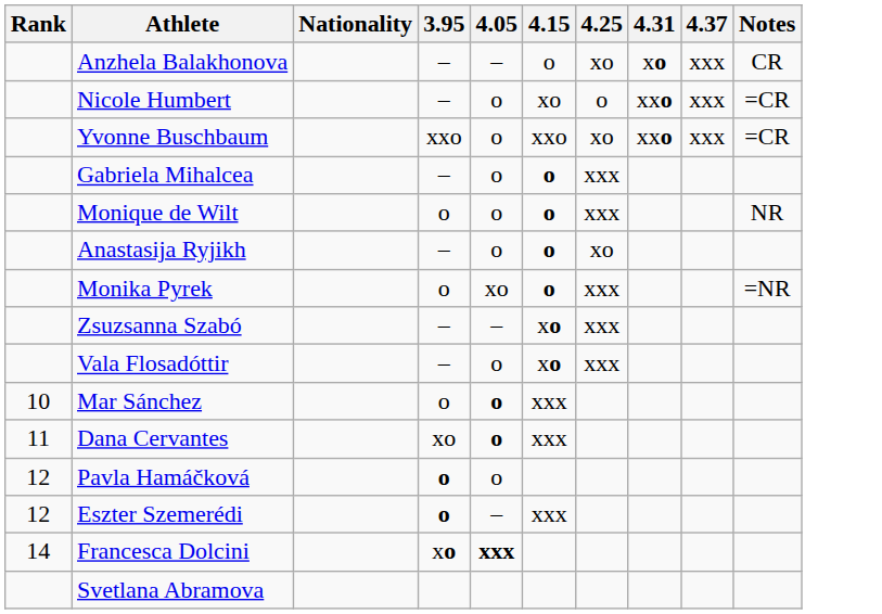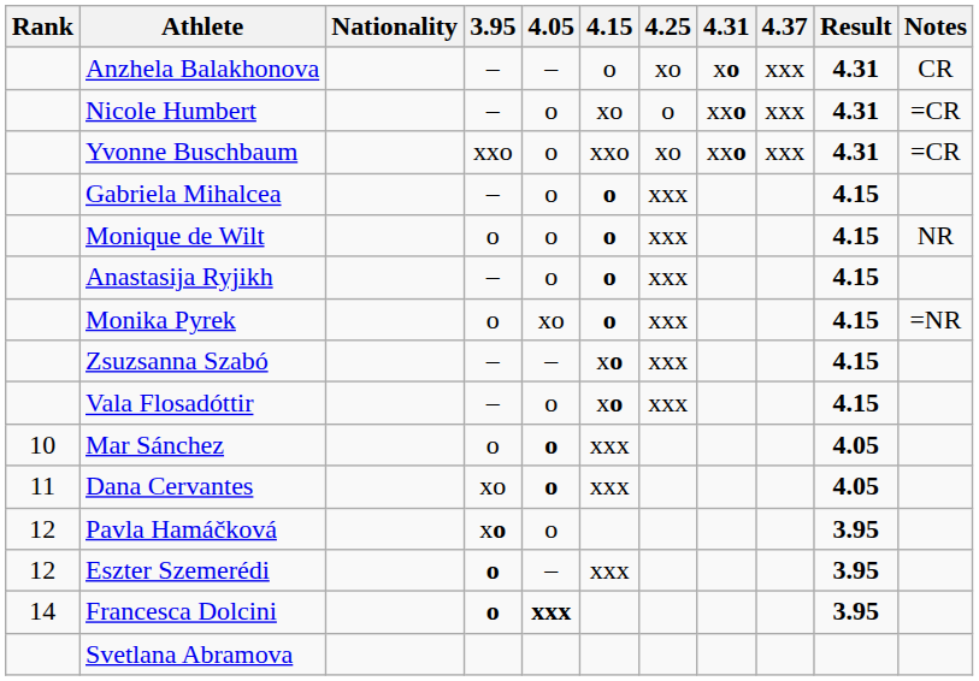 <table class="wikitable sortable" style="text-align:center">
 <tr>
 <th>Rank</th>
 <th>Athlete</th>
 <th>Nationality</th>
 <th>3.95</th>
 <th>4.05</th>
 <th>4.15</th>
 <th>4.25</th>
 <th>4.31</th>
 <th>4.37</th>
+<th>Result</th>
 <th>Notes</th>
 </tr>
 <tr>
 <td></td>
 <td align="left"><a href='#'>Anzhela Balakhonova</a></td>
 <td align=left></td>
 <td>–</td>
 <td>–</td>
 <td>o</td>
 <td>xo</td>
 <td>x<strong>o</strong></td>
 <td>xxx</td>
+<td><strong>4.31</strong></td>
 <td>CR</td>
 </tr>
 <tr>
 <td></td>
 <td align="left"><a href='#'>Nicole Humbert</a></td>
 <td align=left></td>
 <td>–</td>
 <td>o</td>
 <td>xo</td>
 <td>o</td>
 <td>xx<strong>o</strong></td>
 <td>xxx</td>
+<td><strong>4.31</strong></td>
 <td>=CR</td>
 </tr>
 <tr>
 <td></td>
 <td align="left"><a href='#'>Yvonne Buschbaum</a></td>
 <td align=left></td>
 <td>xxo</td>
 <td>o</td>
 <td>xxo</td>
 <td>xo</td>
 <td>xx<strong>o</strong></td>
 <td>xxx</td>
+<td><strong>4.31</strong></td>
 <td>=CR</td>
 </tr>
 <tr>
 <td></td>
 <td align="left"><a href='#'>Gabriela Mihalcea</a></td>
 <td align=left></td>
 <td>–</td>
 <td>o</td>
 <td><strong>o</strong></td>
 <td>xxx</td>
 <td></td>
 <td></td>
+<td><strong>4.15</strong></td>
 <td></td>
 </tr>
 <tr>
 <td></td>
 <td align="left"><a href='#'>Monique de Wilt</a></td>
 <td align=left></td>
 <td>o</td>
 <td>o</td>
 <td><strong>o</strong></td>
 <td>xxx</td>
 <td></td>
 <td></td>
+<td><strong>4.15</strong></td>
 <td>NR</td>
 </tr>
 <tr>
 <td></td>
 <td align="left"><a href='#'>Anastasija Ryjikh</a></td>
 <td align=left></td>
 <td>–</td>
 <td>o</td>
 <td><strong>o</strong></td>
-<td>xo</td>
+<td>xxx</td>
 <td></td>
 <td></td>
+<td><strong>4.15</strong></td>
 <td></td>
 </tr>
 <tr>
 <td></td>
 <td align="left"><a href='#'>Monika Pyrek</a></td>
 <td align=left></td>
 <td>o</td>
 <td>xo</td>
 <td><strong>o</strong></td>
 <td>xxx</td>
 <td></td>
 <td></td>
+<td><strong>4.15</strong></td>
 <td>=NR</td>
 </tr>
 <tr>
 <td></td>
 <td align="left"><a href='#'>Zsuzsanna Szabó</a></td>
 <td align=left></td>
 <td>–</td>
 <td>–</td>
 <td>x<strong>o</strong></td>
 <td>xxx</td>
 <td></td>
 <td></td>
+<td><strong>4.15</strong></td>
 <td></td>
 </tr>
 <tr>
 <td></td>
 <td align="left"><a href='#'>Vala Flosadóttir</a></td>
 <td align=left></td>
 <td>–</td>
 <td>o</td>
 <td>x<strong>o</strong></td>
 <td>xxx</td>
 <td></td>
 <td></td>
+<td><strong>4.15</strong></td>
 <td></td>
 </tr>
 <tr>
 <td>10</td>
 <td align="left"><a href='#'>Mar Sánchez</a></td>
 <td align=left></td>
 <td>o</td>
 <td><strong>o</strong></td>
 <td>xxx</td>
 <td></td>
 <td></td>
 <td></td>
+<td><strong>4.05</strong></td>
 <td></td>
 </tr>
 <tr>
 <td>11</td>
 <td align="left"><a href='#'>Dana Cervantes</a></td>
 <td align=left></td>
 <td>xo</td>
 <td><strong>o</strong></td>
 <td>xxx</td>
 <td></td>
 <td></td>
 <td></td>
+<td><strong>4.05</strong></td>
 <td></td>
 </tr>
 <tr>
 <td>12</td>
 <td align="left"><a href='#'>Pavla Hamáčková</a></td>
 <td align=left></td>
-<td><strong>o</strong></td>
+<td>x<strong>o</strong></td>
 <td>o</td>
 <td></td>
 <td></td>
 <td></td>
 <td></td>
+<td><strong>3.95</strong></td>
 <td></td>
 </tr>
 <tr>
 <td>12</td>
 <td align="left"><a href='#'>Eszter Szemerédi</a></td>
 <td align=left></td>
 <td><strong>o</strong></td>
 <td>–</td>
 <td>xxx</td>
 <td></td>
 <td></td>
 <td></td>
+<td><strong>3.95</strong></td>
 <td></td>
 </tr>
 <tr>
 <td>14</td>
 <td align="left"><a href='#'>Francesca Dolcini</a></td>
 <td align=left></td>
-<td>x<strong>o</strong></td>
+<td><strong>o</strong></td>
 <td><strong>xxx</strong></td>
 <td></td>
 <td></td>
 <td></td>
 <td></td>
+<td><strong>3.95</strong></td>
 <td></td>
 </tr>
 <tr>
 <td></td>
 <td align="left"><a href='#'>Svetlana Abramova</a></td>
 <td align=left></td>
 <td></td>
 <td></td>
 <td></td>
 <td></td>
 <td></td>
 <td></td>
+<td><strong></strong></td>
 <td></td>
 </tr>
 </table>
